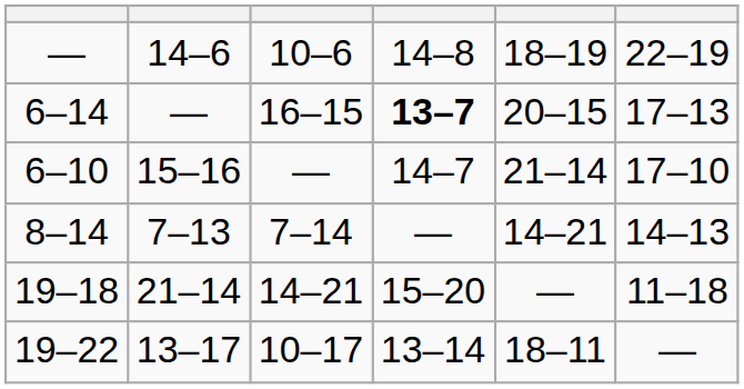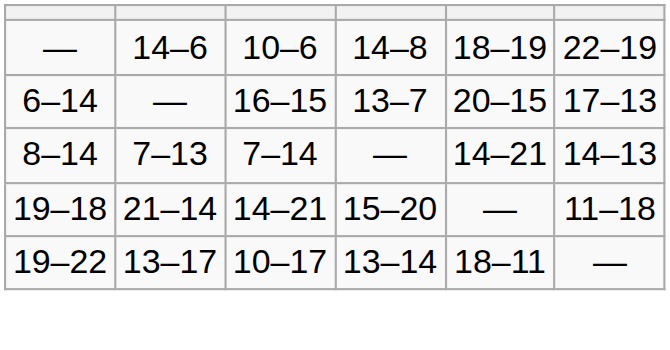 <table class="wikitable" style="text-align: center;">
 <tr>
 <th></th>
 <th></th>
 <th></th>
 <th></th>
 <th></th>
 <th></th>
 </tr>
 <tr>
 <td>—</td>
 <td>14–6</td>
 <td>10–6</td>
 <td>14–8</td>
 <td>18–19</td>
 <td>22–19</td>
 </tr>
 <tr>
 <td>6–14</td>
 <td>—</td>
 <td>16–15</td>
-<td><strong>13–7</strong></td>
+<td>13–7</td>
 <td>20–15</td>
 <td>17–13</td>
-</tr>
-<tr>
-<td>6–10</td>
-<td>15–16</td>
-<td>—</td>
-<td>14–7</td>
-<td>21–14</td>
-<td>17–10</td>
 </tr>
 <tr>
 <td>8–14</td>
 <td>7–13</td>
 <td>7–14</td>
 <td>—</td>
 <td>14–21</td>
 <td>14–13</td>
 </tr>
 <tr>
 <td>19–18</td>
 <td>21–14</td>
 <td>14–21</td>
 <td>15–20</td>
 <td>—</td>
 <td>11–18</td>
 </tr>
 <tr>
 <td>19–22</td>
 <td>13–17</td>
 <td>10–17</td>
 <td>13–14</td>
 <td>18–11</td>
 <td>—</td>
 </tr>
 </table>
